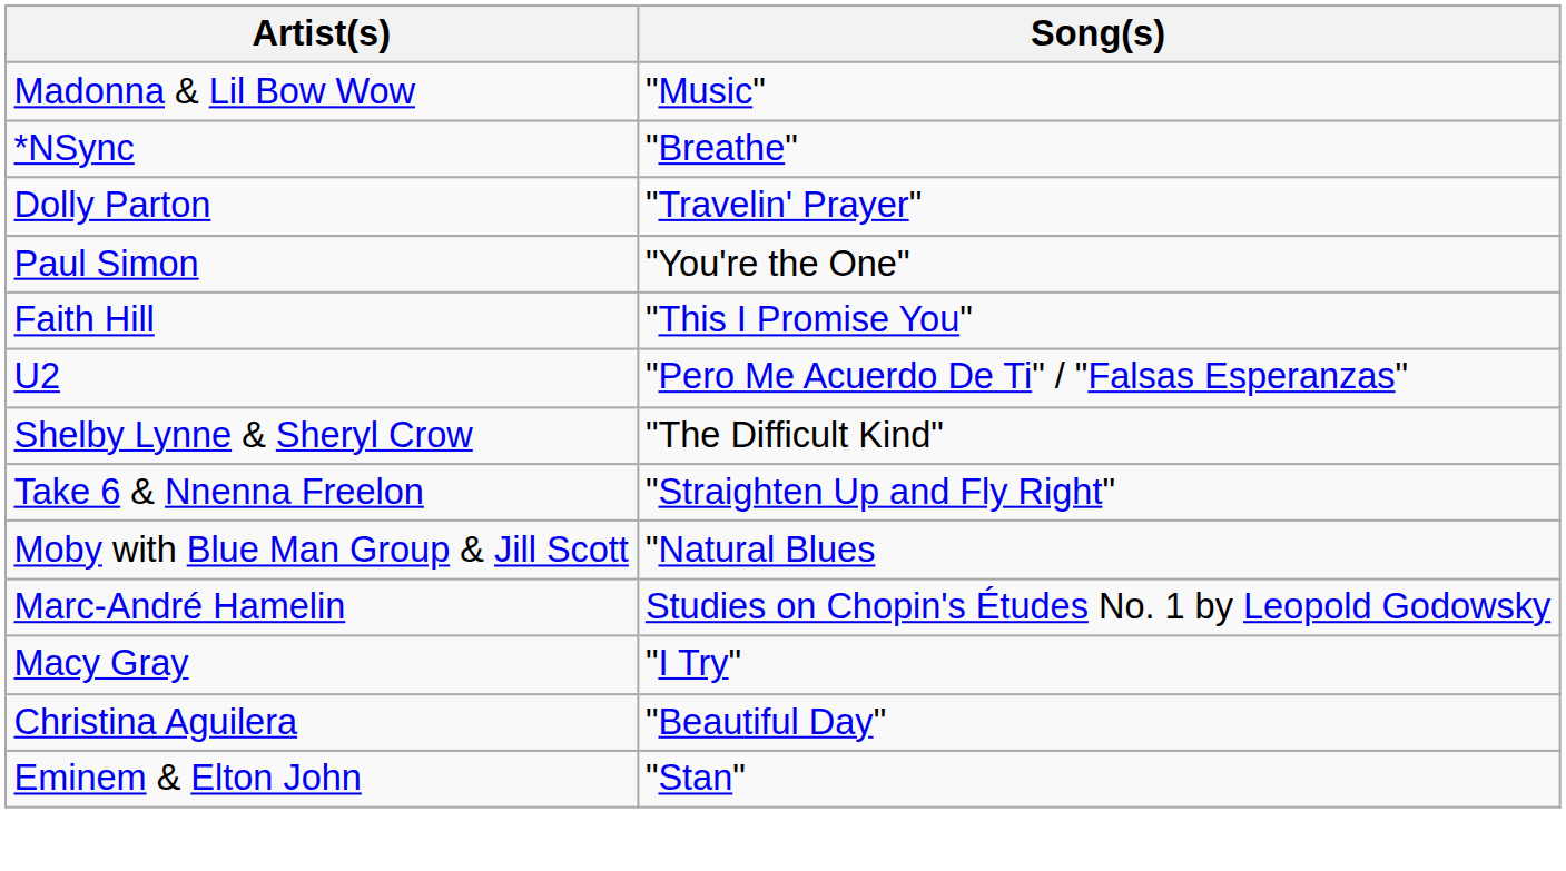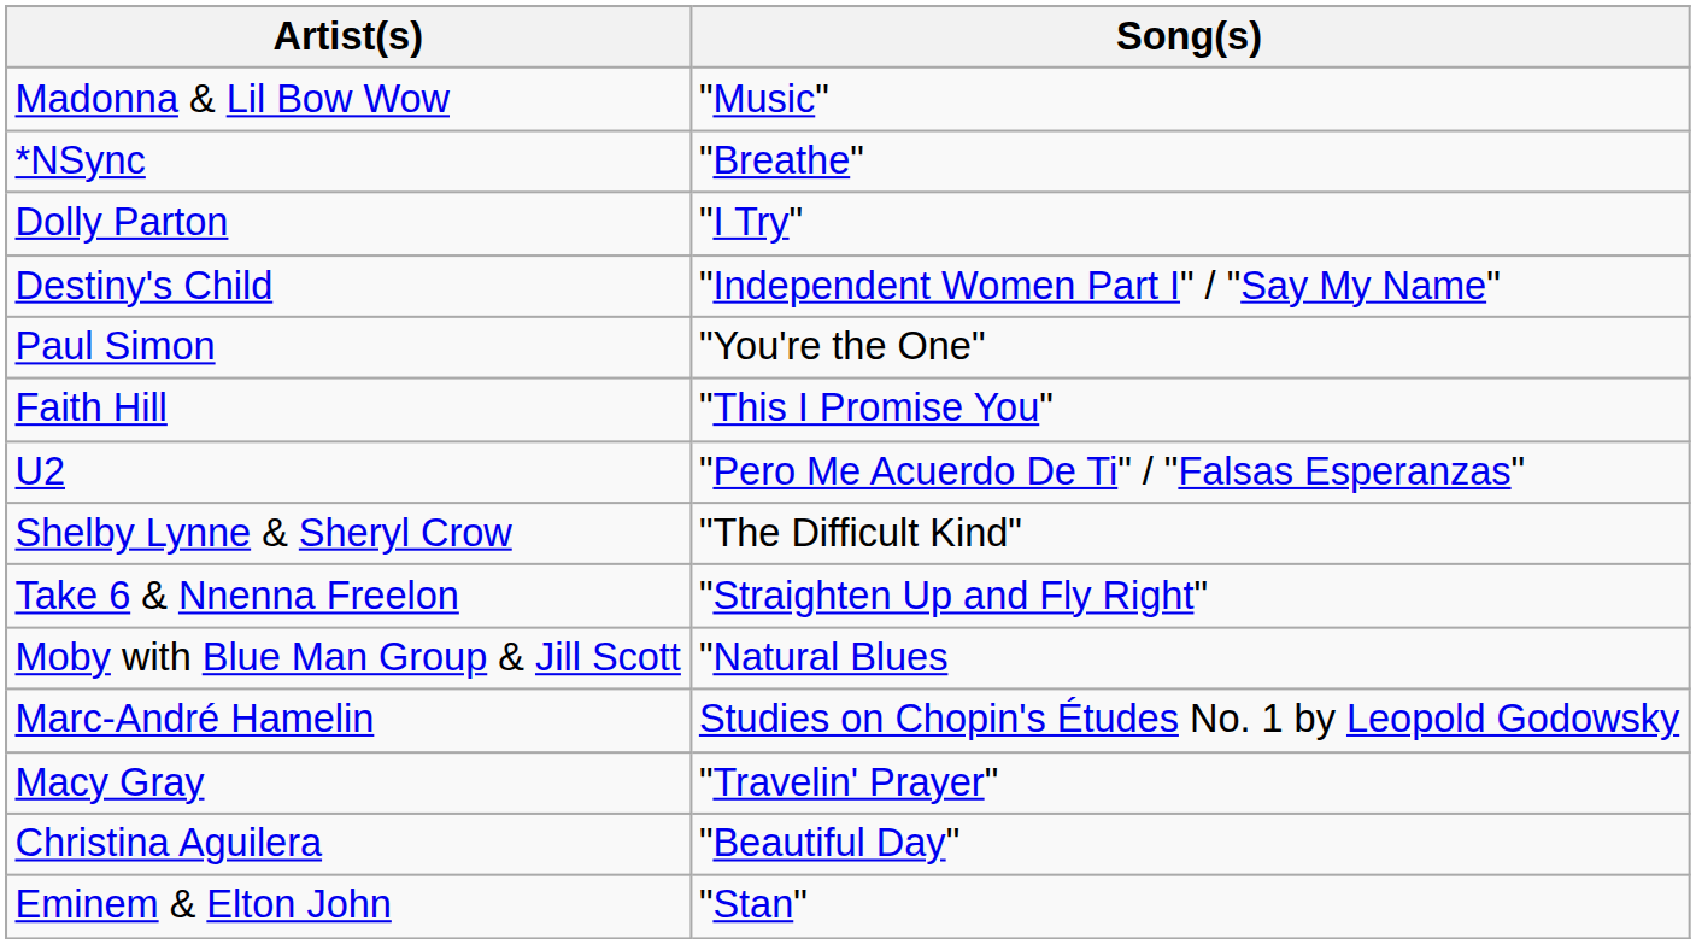 <table class="wikitable plainrowheaders">
 <tr>
 <th scope="col">Artist(s)</th>
 <th scope="col">Song(s)</th>
 </tr>
 <tr>
 <td scope="row"><a href='#'>Madonna</a> & <a href='#'>Lil Bow Wow</a></td>
 <td>"<a href='#'>Music</a>"</td>
 </tr>
 <tr>
 <td scope="row"><a href='#'>*NSync</a></td>
 <td>"<a href='#'>Breathe</a>"</td>
 </tr>
 <tr>
 <td scope="row"><a href='#'>Dolly Parton</a></td>
-<td>"<a href='#'>Travelin' Prayer</a>"</td>
+<td>"<a href='#'>I Try</a>"</td>
+</tr>
+<tr>
+<td scope="row"><a href='#'>Destiny's Child</a></td>
+<td>"<a href='#'>Independent Women Part I</a>" / "<a href='#'>Say My Name</a>"</td>
 </tr>
 <tr>
 <td scope="row"><a href='#'>Paul Simon</a></td>
 <td>"You're the One"</td>
 </tr>
 <tr>
 <td scope="row"><a href='#'>Faith Hill</a></td>
 <td>"<a href='#'>This I Promise You</a>"</td>
 </tr>
 <tr>
 <td scope="row"><a href='#'>U2</a></td>
 <td>"<a href='#'>Pero Me Acuerdo De Ti</a>" / "<a href='#'>Falsas Esperanzas</a>"</td>
 </tr>
 <tr>
 <td scope="row"><a href='#'>Shelby Lynne</a> & <a href='#'>Sheryl Crow</a></td>
 <td>"The Difficult Kind"</td>
 </tr>
 <tr>
 <td scope="row"><a href='#'>Take 6</a> & <a href='#'>Nnenna Freelon</a></td>
 <td>"<a href='#'>Straighten Up and Fly Right</a>"</td>
 </tr>
 <tr>
 <td scope="row"><a href='#'>Moby</a> with <a href='#'>Blue Man Group</a> & <a href='#'>Jill Scott</a></td>
 <td>"<a href='#'>Natural Blues</a></td>
 </tr>
 <tr>
 <td scope="row"><a href='#'>Marc-André Hamelin</a></td>
 <td><a href='#'>Studies on Chopin's Études</a> No. 1 by <a href='#'>Leopold Godowsky</a></td>
 </tr>
 <tr>
 <td scope="row"><a href='#'>Macy Gray</a></td>
-<td>"<a href='#'>I Try</a>"</td>
+<td>"<a href='#'>Travelin' Prayer</a>"</td>
 </tr>
 <tr>
 <td scope="row"><a href='#'>Christina Aguilera</a></td>
 <td>"<a href='#'>Beautiful Day</a>"</td>
 </tr>
 <tr>
 <td scope="row"><a href='#'>Eminem</a> & <a href='#'>Elton John</a></td>
 <td>"<a href='#'>Stan</a>"</td>
 </tr>
 </table>
